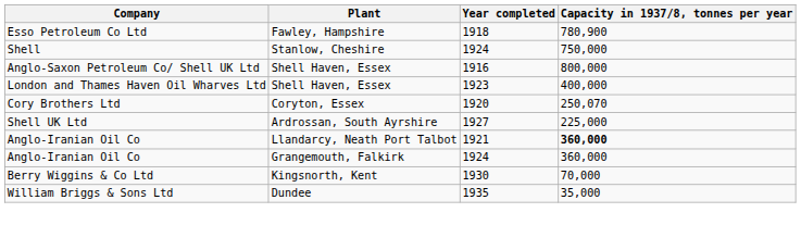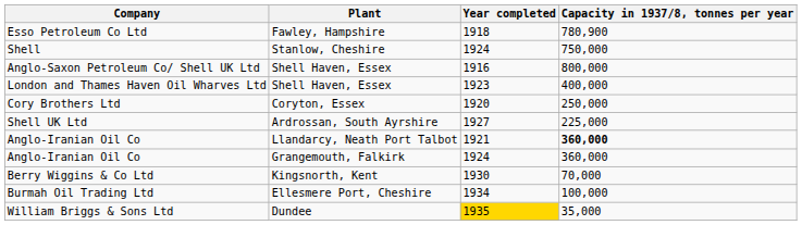 <table class="wikitable">
 <tr>
 <th>Company</th>
 <th>Plant</th>
 <th>Year completed</th>
 <th>Capacity in 1937/8, tonnes per year</th>
 </tr>
 <tr>
 <td>Esso Petroleum Co Ltd</td>
 <td>Fawley, Hampshire</td>
 <td>1918</td>
 <td>780,900</td>
 </tr>
 <tr>
 <td>Shell</td>
 <td>Stanlow, Cheshire</td>
 <td>1924</td>
 <td>750,000</td>
 </tr>
 <tr>
 <td>Anglo-Saxon Petroleum Co/ Shell UK Ltd</td>
 <td>Shell Haven, Essex</td>
 <td>1916</td>
 <td>800,000</td>
 </tr>
 <tr>
 <td>London and Thames Haven Oil Wharves Ltd</td>
 <td>Shell Haven, Essex</td>
 <td>1923</td>
 <td>400,000</td>
 </tr>
 <tr>
 <td>Cory Brothers Ltd</td>
 <td>Coryton, Essex</td>
 <td>1920</td>
-<td>250,070</td>
+<td>250,000</td>
 </tr>
 <tr>
 <td>Shell UK Ltd</td>
 <td>Ardrossan, South Ayrshire</td>
 <td>1927</td>
 <td>225,000</td>
 </tr>
 <tr>
 <td>Anglo-Iranian Oil Co</td>
 <td>Llandarcy, Neath Port Talbot</td>
 <td>1921</td>
 <td><strong>360,000</strong></td>
 </tr>
 <tr>
 <td>Anglo-Iranian Oil Co</td>
 <td>Grangemouth, Falkirk</td>
 <td>1924</td>
 <td>360,000</td>
 </tr>
 <tr>
 <td>Berry Wiggins & Co Ltd</td>
 <td>Kingsnorth, Kent</td>
 <td>1930</td>
 <td>70,000</td>
 </tr>
 <tr>
+<td>Burmah Oil Trading Ltd</td>
+<td>Ellesmere Port, Cheshire</td>
+<td>1934</td>
+<td>100,000</td>
+</tr>
+<tr>
 <td>William Briggs & Sons Ltd</td>
 <td>Dundee</td>
-<td>1935</td>
+<td style="background: gold;">1935</td>
 <td>35,000</td>
 </tr>
 </table>
